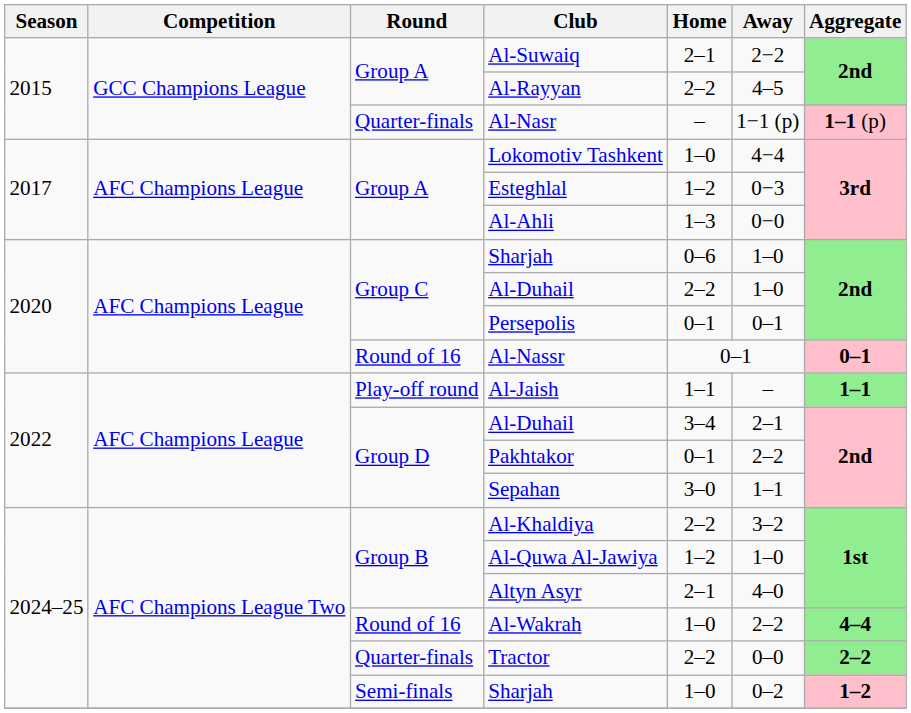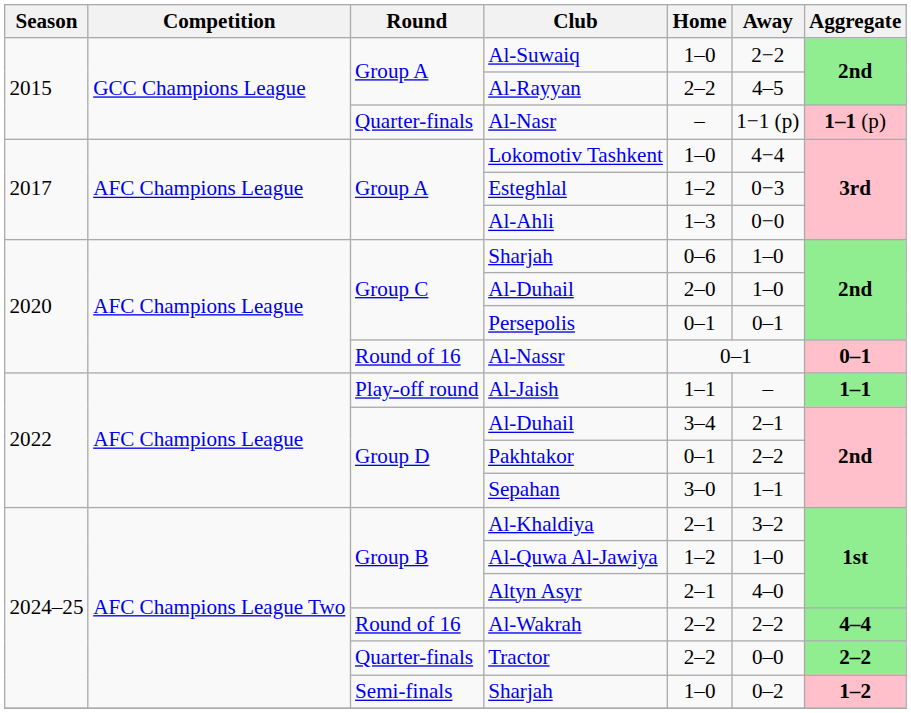 <table class="wikitable">
 <tr>
 <th>Season</th>
 <th>Competition</th>
 <th>Round</th>
 <th>Club</th>
 <th>Home</th>
 <th>Away</th>
 <th>Aggregate</th>
 </tr>
 <tr>
 <td rowspan="3">2015</td>
 <td rowspan="3"><a href='#'>GCC Champions League</a></td>
 <td rowspan="2"><a href='#'>Group A</a></td>
 <td> <a href='#'>Al-Suwaiq</a></td>
-<td style="text-align:center;">2–1</td>
+<td style="text-align:center;">1–0</td>
 <td style="text-align:center;">2−2</td>
 <td bgcolor=lightgreen style="text-align:center;" rowspan="2"><strong>2nd</strong></td>
 </tr>
 <tr>
 <td> <a href='#'>Al-Rayyan</a></td>
 <td style="text-align:center;">2–2</td>
 <td style="text-align:center;">4–5</td>
 </tr>
 <tr>
 <td rowspan="1"><a href='#'>Quarter-finals</a></td>
 <td> <a href='#'>Al-Nasr</a></td>
 <td style="text-align:center;">–</td>
 <td style="text-align:center;">1−1 (p)</td>
 <td bgcolor=pink style="text-align:center;" rowspan="1"><strong>1–1</strong> (p)</td>
 </tr>
 <tr>
 <td rowspan="3">2017</td>
 <td rowspan="3"><a href='#'>AFC Champions League</a></td>
 <td rowspan="3"><a href='#'>Group A</a></td>
 <td> <a href='#'>Lokomotiv Tashkent</a></td>
 <td style="text-align:center;">1–0</td>
 <td style="text-align:center;">4−4</td>
 <td bgcolor=pink style="text-align:center;" rowspan="3"><strong>3rd</strong></td>
 </tr>
 <tr>
 <td> <a href='#'>Esteghlal</a></td>
 <td style="text-align:center;">1–2</td>
 <td style="text-align:center;">0−3</td>
 </tr>
 <tr>
 <td> <a href='#'>Al-Ahli</a></td>
 <td style="text-align:center;">1–3</td>
 <td style="text-align:center;">0−0</td>
 </tr>
 <tr>
 <td rowspan="4">2020</td>
 <td rowspan="4"><a href='#'>AFC Champions League</a></td>
 <td rowspan="3"><a href='#'>Group C</a></td>
 <td> <a href='#'>Sharjah</a></td>
 <td style="text-align:center;">0–6</td>
 <td style="text-align:center;">1–0</td>
 <td bgcolor=lightgreen style="text-align:center;" rowspan="3"><strong>2nd</strong></td>
 </tr>
 <tr>
 <td> <a href='#'>Al-Duhail</a></td>
-<td style="text-align:center;">2–2</td>
+<td style="text-align:center;">2–0</td>
 <td style="text-align:center;">1–0</td>
 </tr>
 <tr>
 <td> <a href='#'>Persepolis</a></td>
 <td style="text-align:center;">0–1</td>
 <td style="text-align:center;">0–1</td>
 </tr>
 <tr>
 <td><a href='#'>Round of 16</a></td>
 <td> <a href='#'>Al-Nassr</a></td>
 <td colspan="2" style="text-align:center;"><span>0–1</span></td>
 <td bgcolor=pink style="text-align:center;" rowspan="1"><strong>0–1</strong></td>
 </tr>
 <tr>
 <td rowspan="4">2022</td>
 <td rowspan="4"><a href='#'>AFC Champions League</a></td>
 <td rowspan="1"><a href='#'>Play-off round</a></td>
 <td> <a href='#'>Al-Jaish</a></td>
 <td style="text-align:center;">1–1 </td>
 <td style="text-align:center;">–</td>
 <td bgcolor=lightgreen style="text-align:center;"><strong>1–1 </strong></td>
 </tr>
 <tr>
 <td rowspan="3"><a href='#'>Group D</a></td>
 <td> <a href='#'>Al-Duhail</a></td>
 <td style="text-align:center;">3–4</td>
 <td style="text-align:center;">2–1</td>
 <td bgcolor=pink style="text-align:center;" rowspan="3"><strong>2nd</strong></td>
 </tr>
 <tr>
 <td> <a href='#'>Pakhtakor</a></td>
 <td style="text-align:center;">0–1</td>
 <td style="text-align:center;">2–2</td>
 </tr>
 <tr>
 <td> <a href='#'>Sepahan</a></td>
 <td style="text-align:center;">3–0</td>
 <td style="text-align:center;">1–1</td>
 </tr>
 <tr>
 <td rowspan="6">2024–25</td>
 <td rowspan="6"><a href='#'>AFC Champions League Two</a></td>
 <td rowspan="3"><a href='#'>Group B</a></td>
 <td> <a href='#'>Al-Khaldiya</a></td>
-<td style="text-align:center;">2–2</td>
+<td style="text-align:center;">2–1</td>
 <td style="text-align:center;">3–2</td>
 <td bgcolor=lightgreen style="text-align:center;" rowspan="3"><strong>1st</strong></td>
 </tr>
 <tr>
 <td> <a href='#'>Al-Quwa Al-Jawiya</a></td>
 <td style="text-align:center;">1–2</td>
 <td style="text-align:center;">1–0</td>
 </tr>
 <tr>
 <td> <a href='#'>Altyn Asyr</a></td>
 <td style="text-align:center;">2–1</td>
 <td style="text-align:center;">4–0</td>
 </tr>
 <tr>
 <td><a href='#'>Round of 16</a></td>
 <td> <a href='#'>Al-Wakrah</a></td>
-<td style="text-align:center;">1–0</td>
+<td style="text-align:center;">2–2</td>
 <td style="text-align:center;">2–2</td>
 <td bgcolor=lightgreen style="text-align:center;" rowspan="1"><strong>4–4 </strong></td>
 </tr>
 <tr>
 <td><a href='#'>Quarter-finals</a></td>
 <td> <a href='#'>Tractor</a></td>
 <td style="text-align:center;">2–2</td>
 <td style="text-align:center;">0–0</td>
 <td bgcolor=lightgreen style="text-align:center;" rowspan="1"><strong>2–2 </strong></td>
 </tr>
 <tr>
 <td><a href='#'>Semi-finals</a></td>
 <td> <a href='#'>Sharjah</a></td>
 <td style="text-align:center;">1–0</td>
 <td style="text-align:center;">0–2</td>
 <td bgcolor=pink style="text-align:center;" rowspan="1"><strong>1–2</strong></td>
 </tr>
 <tr>
 </tr>
 </table>
